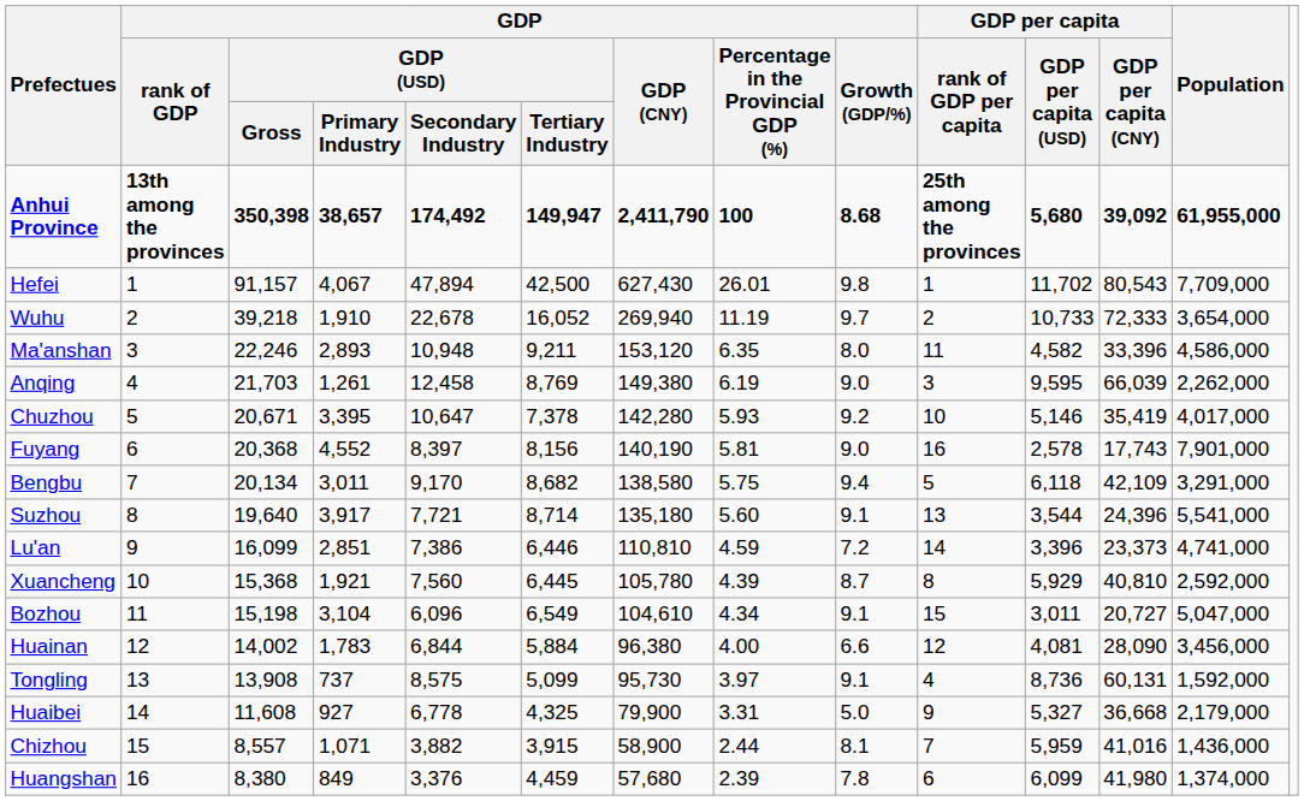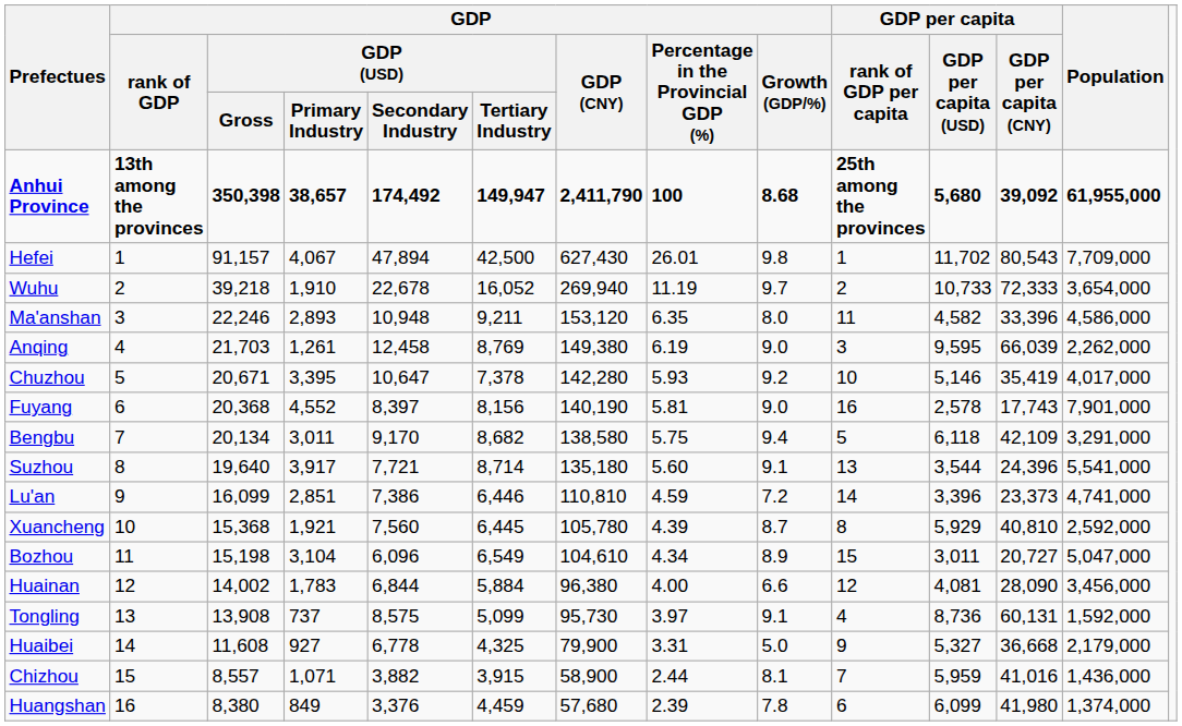 <table class="wikitable">
 <tr>
 <th rowspan="3">Prefectues</th>
 <th colspan="8">GDP</th>
 <th colspan="3">GDP per capita</th>
 <th rowspan="3">Population</th>
 <td rowspan="20"></td>
 </tr>
 <tr>
 <th rowspan="2">rank of GDP</th>
 <th colspan="4">GDP<br><small>(USD)</small></th>
 <th rowspan="2">GDP<br><small>(CNY)</small></th>
 <th rowspan="2">Percentage in the Provincial GDP<br><small>(%)</small></th>
 <th rowspan="2">Growth<br><small>(GDP/%)</small></th>
 <th rowspan="2">rank of GDP per capita</th>
 <th rowspan="2">GDP per capita<br><small>(USD)</small></th>
 <th rowspan="2">GDP per capita<br><small>(CNY)</small></th>
 </tr>
 <tr>
 <th>Gross</th>
 <th>Primary Industry</th>
 <th>Secondary Industry</th>
 <th>Tertiary Industry</th>
 </tr>
 <tr>
 <td><a href='#'><strong>Anhui Province</strong></a></td>
 <td><strong>13th among the provinces</strong></td>
 <td><strong>350,398</strong></td>
 <td><strong>38,657</strong></td>
 <td><strong>174,492</strong></td>
 <td><strong>149,947</strong></td>
 <td><strong>2,411,790</strong></td>
 <td><strong>100</strong></td>
 <td><strong>8.68</strong></td>
 <td><strong>25th among the provinces</strong></td>
 <td><strong>5,680</strong></td>
 <td><strong>39,092</strong></td>
 <td><strong>61,955,000</strong></td>
 </tr>
 <tr>
 <td><a href='#'>Hefei</a></td>
 <td>1</td>
 <td>91,157</td>
 <td>4,067</td>
 <td>47,894</td>
 <td>42,500</td>
 <td>627,430</td>
 <td>26.01</td>
 <td>9.8</td>
 <td>1</td>
 <td>11,702</td>
 <td>80,543</td>
 <td>7,709,000</td>
 </tr>
 <tr>
 <td><a href='#'>Wuhu</a></td>
 <td>2</td>
 <td>39,218</td>
 <td>1,910</td>
 <td>22,678</td>
 <td>16,052</td>
 <td>269,940</td>
 <td>11.19</td>
 <td>9.7</td>
 <td>2</td>
 <td>10,733</td>
 <td>72,333</td>
 <td>3,654,000</td>
 </tr>
 <tr>
 <td><a href='#'>Ma'anshan</a></td>
 <td>3</td>
 <td>22,246</td>
 <td>2,893</td>
 <td>10,948</td>
 <td>9,211</td>
 <td>153,120</td>
 <td>6.35</td>
 <td>8.0</td>
 <td>11</td>
 <td>4,582</td>
 <td>33,396</td>
 <td>4,586,000</td>
 </tr>
 <tr>
 <td><a href='#'>Anqing</a></td>
 <td>4</td>
 <td>21,703</td>
 <td>1,261</td>
 <td>12,458</td>
 <td>8,769</td>
 <td>149,380</td>
 <td>6.19</td>
 <td>9.0</td>
 <td>3</td>
 <td>9,595</td>
 <td>66,039</td>
 <td>2,262,000</td>
 </tr>
 <tr>
 <td><a href='#'>Chuzhou</a></td>
 <td>5</td>
 <td>20,671</td>
 <td>3,395</td>
 <td>10,647</td>
 <td>7,378</td>
 <td>142,280</td>
 <td>5.93</td>
 <td>9.2</td>
 <td>10</td>
 <td>5,146</td>
 <td>35,419</td>
 <td>4,017,000</td>
 </tr>
 <tr>
 <td><a href='#'>Fuyang</a></td>
 <td>6</td>
 <td>20,368</td>
 <td>4,552</td>
 <td>8,397</td>
 <td>8,156</td>
 <td>140,190</td>
 <td>5.81</td>
 <td>9.0</td>
 <td>16</td>
 <td>2,578</td>
 <td>17,743</td>
 <td>7,901,000</td>
 </tr>
 <tr>
 <td><a href='#'>Bengbu</a></td>
 <td>7</td>
 <td>20,134</td>
 <td>3,011</td>
 <td>9,170</td>
 <td>8,682</td>
 <td>138,580</td>
 <td>5.75</td>
 <td>9.4</td>
 <td>5</td>
 <td>6,118</td>
 <td>42,109</td>
 <td>3,291,000</td>
 </tr>
 <tr>
 <td><a href='#'>Suzhou</a></td>
 <td>8</td>
 <td>19,640</td>
 <td>3,917</td>
 <td>7,721</td>
 <td>8,714</td>
 <td>135,180</td>
 <td>5.60</td>
 <td>9.1</td>
 <td>13</td>
 <td>3,544</td>
 <td>24,396</td>
 <td>5,541,000</td>
 </tr>
 <tr>
 <td><a href='#'>Lu'an</a></td>
 <td>9</td>
 <td>16,099</td>
 <td>2,851</td>
 <td>7,386</td>
 <td>6,446</td>
 <td>110,810</td>
 <td>4.59</td>
 <td>7.2</td>
 <td>14</td>
 <td>3,396</td>
 <td>23,373</td>
 <td>4,741,000</td>
 </tr>
 <tr>
 <td><a href='#'>Xuancheng</a></td>
 <td>10</td>
 <td>15,368</td>
 <td>1,921</td>
 <td>7,560</td>
 <td>6,445</td>
 <td>105,780</td>
 <td>4.39</td>
 <td>8.7</td>
 <td>8</td>
 <td>5,929</td>
 <td>40,810</td>
 <td>2,592,000</td>
 </tr>
 <tr>
 <td><a href='#'>Bozhou</a></td>
 <td>11</td>
 <td>15,198</td>
 <td>3,104</td>
 <td>6,096</td>
 <td>6,549</td>
 <td>104,610</td>
 <td>4.34</td>
-<td>9.1</td>
+<td>8.9</td>
 <td>15</td>
 <td>3,011</td>
 <td>20,727</td>
 <td>5,047,000</td>
 </tr>
 <tr>
 <td><a href='#'>Huainan</a></td>
 <td>12</td>
 <td>14,002</td>
 <td>1,783</td>
 <td>6,844</td>
 <td>5,884</td>
 <td>96,380</td>
 <td>4.00</td>
 <td>6.6</td>
 <td>12</td>
 <td>4,081</td>
 <td>28,090</td>
 <td>3,456,000</td>
 </tr>
 <tr>
 <td><a href='#'>Tongling</a></td>
 <td>13</td>
 <td>13,908</td>
 <td>737</td>
 <td>8,575</td>
 <td>5,099</td>
 <td>95,730</td>
 <td>3.97</td>
 <td>9.1</td>
 <td>4</td>
 <td>8,736</td>
 <td>60,131</td>
 <td>1,592,000</td>
 </tr>
 <tr>
 <td><a href='#'>Huaibei</a></td>
 <td>14</td>
 <td>11,608</td>
 <td>927</td>
 <td>6,778</td>
 <td>4,325</td>
 <td>79,900</td>
 <td>3.31</td>
 <td>5.0</td>
 <td>9</td>
 <td>5,327</td>
 <td>36,668</td>
 <td>2,179,000</td>
 </tr>
 <tr>
 <td><a href='#'>Chizhou</a></td>
 <td>15</td>
 <td>8,557</td>
 <td>1,071</td>
 <td>3,882</td>
 <td>3,915</td>
 <td>58,900</td>
 <td>2.44</td>
 <td>8.1</td>
 <td>7</td>
 <td>5,959</td>
 <td>41,016</td>
 <td>1,436,000</td>
 </tr>
 <tr>
 <td><a href='#'>Huangshan</a></td>
 <td>16</td>
 <td>8,380</td>
 <td>849</td>
 <td>3,376</td>
 <td>4,459</td>
 <td>57,680</td>
 <td>2.39</td>
 <td>7.8</td>
 <td>6</td>
 <td>6,099</td>
 <td>41,980</td>
 <td>1,374,000</td>
 </tr>
 </table>
